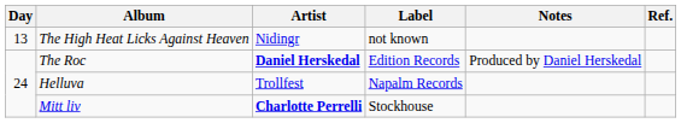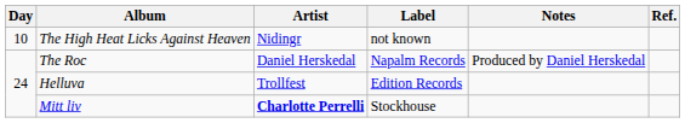 <table class="wikitable">
 <tr>
 <th>Day</th>
 <th>Album</th>
 <th>Artist</th>
 <th>Label</th>
 <th>Notes</th>
 <th>Ref.</th>
 </tr>
 <tr>
-<td style="text-align:center;">13</td>
+<td style="text-align:center;">10</td>
 <td><em>The High Heat Licks Against Heaven</em></td>
 <td><a href='#'>Nidingr</a></td>
 <td>not known</td>
 <td></td>
 <td style="text-align:center;"></td>
 </tr>
 <tr>
 <td rowspan="3" style="text-align:center;">24</td>
 <td><em>The Roc</em></td>
-<td><strong><a href='#'>Daniel Herskedal</a></strong></td>
-<td><a href='#'>Edition Records</a></td>
+<td><a href='#'>Daniel Herskedal</a></td>
+<td><a href='#'>Napalm Records</a></td>
 <td>Produced by <a href='#'>Daniel Herskedal</a></td>
 <td style="text-align:center;"></td>
 </tr>
 <tr>
 <td><em>Helluva</em></td>
 <td><a href='#'>Trollfest</a></td>
-<td><a href='#'>Napalm Records</a></td>
+<td><a href='#'>Edition Records</a></td>
 <td></td>
 <td style="text-align:center;"></td>
 </tr>
 <tr>
 <td><em><a href='#'>Mitt liv</a></em></td>
 <td><strong><a href='#'>Charlotte Perrelli</a></strong></td>
 <td>Stockhouse</td>
 <td></td>
 <td style="text-align:center;"></td>
 </tr>
 </table>
